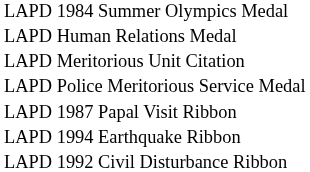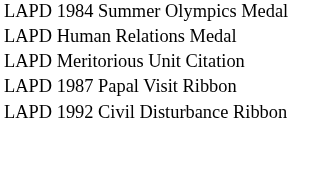 <table>
 <tr>
 <td></td>
 <td>LAPD 1984 Summer Olympics Medal</td>
 </tr>
 <tr>
 <td></td>
 <td>LAPD Human Relations Medal</td>
 </tr>
 <tr>
 <td></td>
 <td>LAPD Meritorious Unit Citation</td>
 </tr>
 <tr>
 <td></td>
-<td>LAPD Police Meritorious Service Medal</td>
-</tr>
-<tr>
-<td></td>
 <td>LAPD 1987 Papal Visit Ribbon</td>
-</tr>
-<tr>
-<td></td>
-<td>LAPD 1994 Earthquake Ribbon</td>
 </tr>
 <tr>
 <td></td>
 <td>LAPD 1992 Civil Disturbance Ribbon</td>
 </tr>
 </table>
